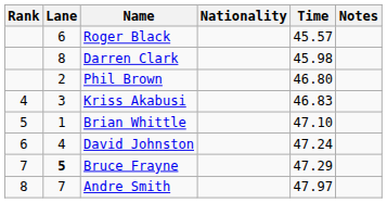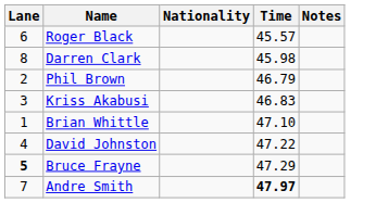 <table class="wikitable sortable" style=" text-align:center">
 <tr>
-<th>Rank</th>
 <th>Lane</th>
 <th>Name</th>
 <th>Nationality</th>
 <th>Time</th>
 <th>Notes</th>
 </tr>
 <tr>
-<td></td>
 <td>6</td>
 <td align=left><a href='#'>Roger Black</a></td>
 <td align=left></td>
 <td>45.57</td>
 <td></td>
 </tr>
 <tr>
-<td></td>
 <td>8</td>
 <td align=left><a href='#'>Darren Clark</a></td>
 <td align=left></td>
 <td>45.98</td>
 <td></td>
 </tr>
 <tr>
-<td></td>
 <td>2</td>
 <td align=left><a href='#'>Phil Brown</a></td>
 <td align=left></td>
-<td>46.80</td>
+<td>46.79</td>
 <td></td>
 </tr>
 <tr>
-<td>4</td>
 <td>3</td>
 <td align=left><a href='#'>Kriss Akabusi</a></td>
 <td align=left></td>
 <td>46.83</td>
 <td></td>
 </tr>
 <tr>
-<td>5</td>
 <td>1</td>
 <td align=left><a href='#'>Brian Whittle</a></td>
 <td align=left></td>
 <td>47.10</td>
 <td></td>
 </tr>
 <tr>
-<td>6</td>
 <td>4</td>
 <td align=left><a href='#'>David Johnston</a></td>
 <td align=left></td>
-<td>47.24</td>
+<td>47.22</td>
 <td></td>
 </tr>
 <tr>
-<td>7</td>
 <td><strong>5</strong></td>
 <td align=left><a href='#'>Bruce Frayne</a></td>
 <td align=left></td>
 <td>47.29</td>
 <td></td>
 </tr>
 <tr>
-<td>8</td>
 <td>7</td>
 <td align=left><a href='#'>Andre Smith</a></td>
 <td align=left></td>
-<td>47.97</td>
+<td><strong>47.97</strong></td>
 <td></td>
 </tr>
 </table>
